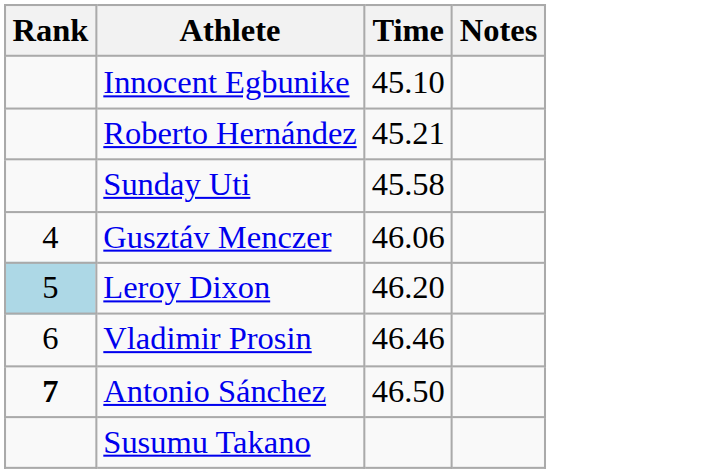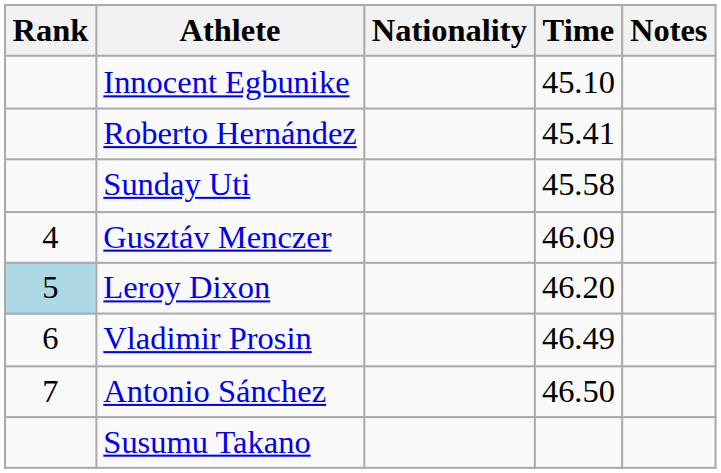 <table class="wikitable sortable" style="text-align:center">
 <tr>
 <th>Rank</th>
 <th>Athlete</th>
+<th>Nationality</th>
 <th>Time</th>
 <th>Notes</th>
 </tr>
 <tr>
 <td></td>
 <td align=left><a href='#'>Innocent Egbunike</a></td>
+<td align=left></td>
 <td>45.10</td>
 <td></td>
 </tr>
 <tr>
 <td></td>
 <td align=left><a href='#'>Roberto Hernández</a></td>
-<td>45.21</td>
+<td align=left></td>
+<td>45.41</td>
 <td></td>
 </tr>
 <tr>
 <td></td>
 <td align=left><a href='#'>Sunday Uti</a></td>
+<td align=left></td>
 <td>45.58</td>
 <td></td>
 </tr>
 <tr>
 <td>4</td>
 <td align=left><a href='#'>Gusztáv Menczer</a></td>
-<td>46.06</td>
+<td align=left></td>
+<td>46.09</td>
 <td></td>
 </tr>
 <tr>
 <td style="background: lightblue;">5</td>
 <td align=left><a href='#'>Leroy Dixon</a></td>
+<td align=left></td>
 <td>46.20</td>
 <td></td>
 </tr>
 <tr>
 <td>6</td>
 <td align=left><a href='#'>Vladimir Prosin</a></td>
-<td>46.46</td>
+<td align=left></td>
+<td>46.49</td>
 <td></td>
 </tr>
 <tr>
-<td><strong>7</strong></td>
+<td>7</td>
 <td align=left><a href='#'>Antonio Sánchez</a></td>
+<td align=left></td>
 <td>46.50</td>
 <td></td>
 </tr>
 <tr>
 <td></td>
 <td align=left><a href='#'>Susumu Takano</a></td>
+<td align=left></td>
 <td></td>
 <td></td>
 </tr>
 </table>
